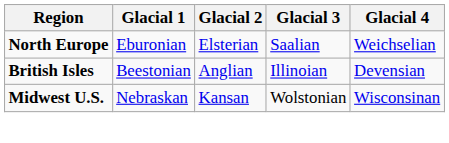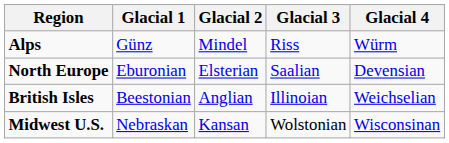 <table class="wikitable">
 <tr>
 <th>Region</th>
 <th>Glacial 1</th>
 <th>Glacial 2</th>
 <th>Glacial 3</th>
 <th>Glacial 4</th>
 </tr>
 <tr>
+<td><strong>Alps</strong></td>
+<td><a href='#'>Günz</a></td>
+<td><a href='#'>Mindel</a></td>
+<td><a href='#'>Riss</a></td>
+<td><a href='#'>Würm</a></td>
+</tr>
+<tr>
 <td><strong>North Europe</strong></td>
 <td><a href='#'>Eburonian</a></td>
 <td><a href='#'>Elsterian</a></td>
 <td><a href='#'>Saalian</a></td>
-<td><a href='#'>Weichselian</a></td>
+<td><a href='#'>Devensian</a></td>
 </tr>
 <tr>
 <td><strong>British Isles</strong></td>
 <td><a href='#'>Beestonian</a></td>
 <td><a href='#'>Anglian</a></td>
 <td><a href='#'>Illinoian</a></td>
-<td><a href='#'>Devensian</a></td>
+<td><a href='#'>Weichselian</a></td>
 </tr>
 <tr>
 <td><strong>Midwest U.S.</strong></td>
 <td><a href='#'>Nebraskan</a></td>
 <td><a href='#'>Kansan</a></td>
 <td>Wolstonian</td>
 <td><a href='#'>Wisconsinan</a></td>
 </tr>
 </table>
